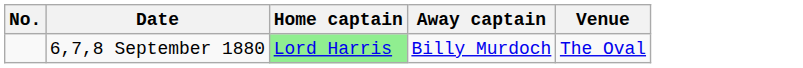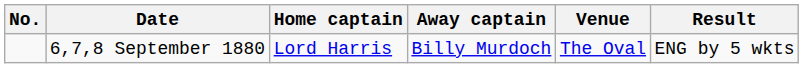 <table class="wikitable">
 <tr>
 <th>No.</th>
 <th>Date</th>
 <th>Home captain</th>
 <th>Away captain</th>
 <th>Venue</th>
+<th>Result</th>
 </tr>
 <tr>
 <td></td>
 <td>6,7,8 September 1880</td>
-<td style="background: lightgreen;"><a href='#'>Lord Harris</a></td>
+<td><a href='#'>Lord Harris</a></td>
 <td><a href='#'>Billy Murdoch</a></td>
 <td><a href='#'>The Oval</a></td>
+<td>ENG by 5 wkts</td>
 </tr>
 </table>
